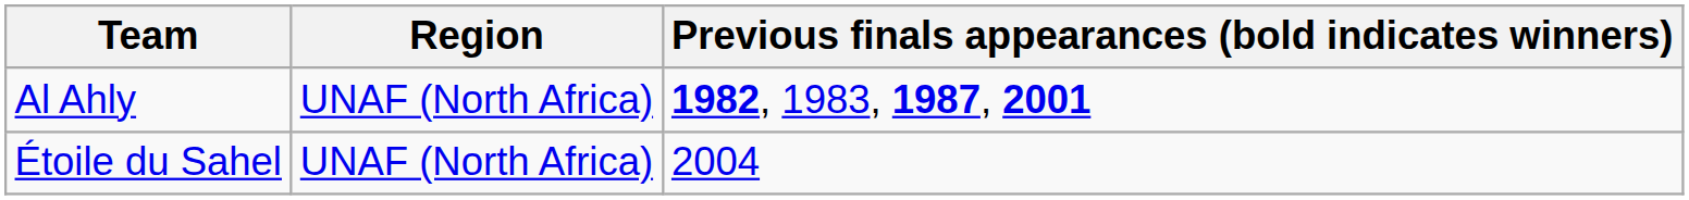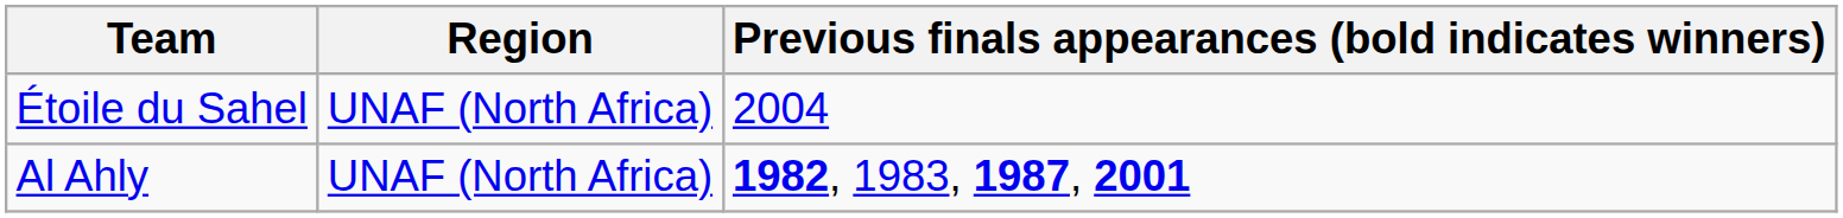 <table class="wikitable">
 <tr>
 <th>Team</th>
 <th>Region</th>
 <th>Previous finals appearances (bold indicates winners)</th>
 </tr>
 <tr>
+<td> <a href='#'>Étoile du Sahel</a></td>
+<td><a href='#'>UNAF (North Africa)</a></td>
+<td><a href='#'>2004</a></td>
+</tr>
+<tr>
 <td> <a href='#'>Al Ahly</a></td>
 <td><a href='#'>UNAF (North Africa)</a></td>
 <td><strong><a href='#'>1982</a></strong>, <a href='#'>1983</a>, <strong><a href='#'>1987</a></strong>, <strong><a href='#'>2001</a></strong></td>
 </tr>
-<tr>
-<td> <a href='#'>Étoile du Sahel</a></td>
-<td><a href='#'>UNAF (North Africa)</a></td>
-<td><a href='#'>2004</a></td>
-</tr>
 </table>
